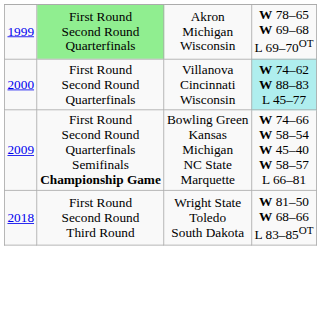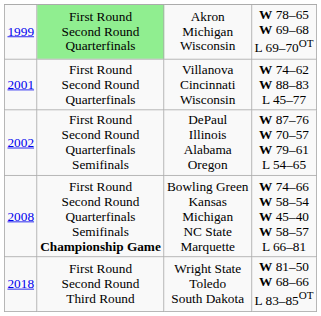 <table class="wikitable" style="text-align:center;">
 <tr align="center">
 </tr>
 <tr>
 <td><a href='#'>1999</a></td>
 <td style="background: lightgreen;">First Round<br>Second Round<br>Quarterfinals</td>
 <td>Akron<br>Michigan<br>Wisconsin</td>
 <td><strong>W</strong> 78–65<br><strong>W</strong> 69–68<br>L 69–70<sup>OT</sup></td>
 </tr>
 <tr>
-<td><a href='#'>2000</a></td>
+<td><a href='#'>2001</a></td>
 <td>First Round<br>Second Round<br>Quarterfinals</td>
 <td>Villanova<br>Cincinnati<br>Wisconsin</td>
-<td style="background: paleturquoise;"><strong>W</strong> 74–62<br><strong>W</strong> 88–83<br>L 45–77</td>
+<td><strong>W</strong> 74–62<br><strong>W</strong> 88–83<br>L 45–77</td>
 </tr>
 <tr>
-<td><a href='#'>2009</a></td>
+<td><a href='#'>2002</a></td>
+<td>First Round<br>Second Round<br>Quarterfinals<br>Semifinals</td>
+<td>DePaul<br>Illinois<br>Alabama<br>Oregon</td>
+<td><strong>W</strong> 87–76<br><strong>W</strong> 70–57<br><strong>W</strong> 79–61<br>L 54–65</td>
+</tr>
+<tr>
+<td><a href='#'>2008</a></td>
 <td>First Round<br>Second Round<br>Quarterfinals<br>Semifinals<br><strong>Championship Game</strong></td>
 <td>Bowling Green<br>Kansas<br>Michigan<br>NC State<br>Marquette</td>
 <td><strong>W</strong> 74–66<br><strong>W</strong> 58–54<br><strong>W</strong> 45–40<br><strong>W</strong> 58–57<br>L 66–81</td>
 </tr>
 <tr>
 <td><a href='#'>2018</a></td>
 <td>First Round<br>Second Round<br>Third Round</td>
 <td>Wright State<br>Toledo<br>South Dakota</td>
 <td><strong>W</strong> 81–50<br><strong>W</strong> 68–66<br>L 83–85<sup>OT</sup></td>
 </tr>
 </table>
